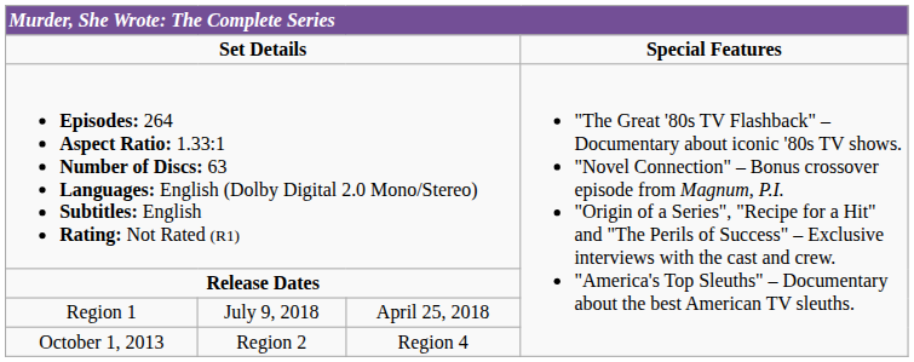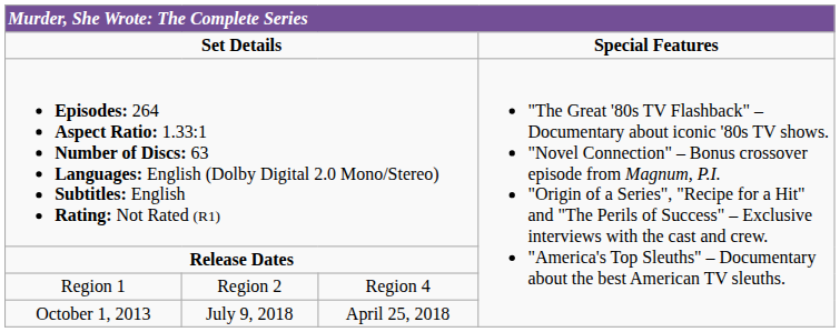 <table border="2" cellpadding="2" cellspacing="0" style="margin: 0 1em 0 0; background: #f9f9f9; border: 1px #aaa solid; border-collapse: collapse; font-size: 95%;">
 <tr style="background:#734F96">
 <td colspan="5" style="color:white"><strong><em>Murder, She Wrote: The Complete Series</em></strong></td>
 </tr>
 <tr valign="top">
 <td align="center" width="400" colspan="3"><strong>Set Details</strong></td>
 <td width="300" align="center"><strong>Special Features</strong></td>
 </tr>
 <tr valign="top">
 <td colspan="3" align="left" width="400"><br><ul><li><strong>Episodes:</strong> 264</li><li><strong>Aspect Ratio:</strong> 1.33:1</li><li><strong>Number of Discs:</strong> 63</li><li><strong>Languages:</strong> English (Dolby Digital 2.0 Mono/Stereo)</li><li><strong>Subtitles:</strong> English</li><li><strong>Rating:</strong> Not Rated <small>(R1)</small></li></ul></td>
 <td rowspan="4" align="left" width="300"><br><ul><li>"The Great '80s TV Flashback" – Documentary about iconic '80s TV shows.</li><li>"Novel Connection" – Bonus crossover episode from <em>Magnum, P.I.</em></li><li>"Origin of a Series", "Recipe for a Hit" and "The Perils of Success" – Exclusive interviews with the cast and crew.</li><li>"America's Top Sleuths" – Documentary about the best American TV sleuths.</li></ul></td>
 </tr>
 <tr>
 <td colspan="3" align="center"><strong>Release Dates</strong></td>
 </tr>
 <tr>
 <td align="center">Region 1</td>
+<td align="center">Region 2</td>
+<td align="center">Region 4</td>
+</tr>
+<tr>
+<td align="center">October 1, 2013</td>
 <td align="center">July 9, 2018</td>
 <td align="center">April 25, 2018</td>
 </tr>
-<tr>
-<td align="center">October 1, 2013</td>
-<td align="center">Region 2</td>
-<td align="center">Region 4</td>
-</tr>
 </table>
